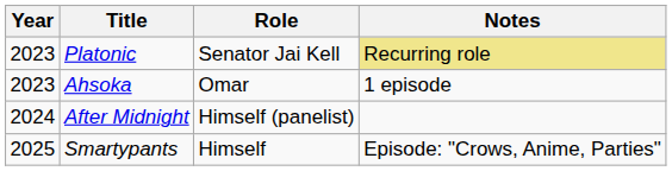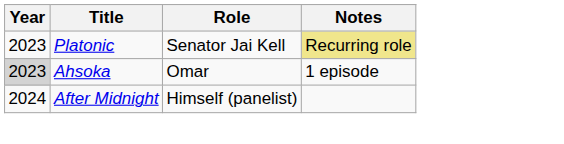 <table class="wikitable sortable">
 <tr>
 <th>Year</th>
 <th>Title</th>
 <th>Role</th>
 <th>Notes</th>
 </tr>
 <tr>
 <td>2023</td>
 <td><em><a href='#'>Platonic</a></em></td>
 <td>Senator Jai Kell</td>
 <td style="background: khaki;">Recurring role</td>
 </tr>
 <tr>
-<td>2023</td>
+<td style="background: lightgrey;">2023</td>
 <td><em><a href='#'>Ahsoka</a></em></td>
 <td>Omar</td>
 <td>1 episode</td>
 </tr>
 <tr>
 <td>2024</td>
 <td><em><a href='#'>After Midnight</a></em></td>
 <td>Himself (panelist)</td>
 <td></td>
 </tr>
-<tr>
-<td>2025</td>
-<td><em>Smartypants</em></td>
-<td>Himself</td>
-<td>Episode: "Crows, Anime, Parties"</td>
-</tr>
 </table>
